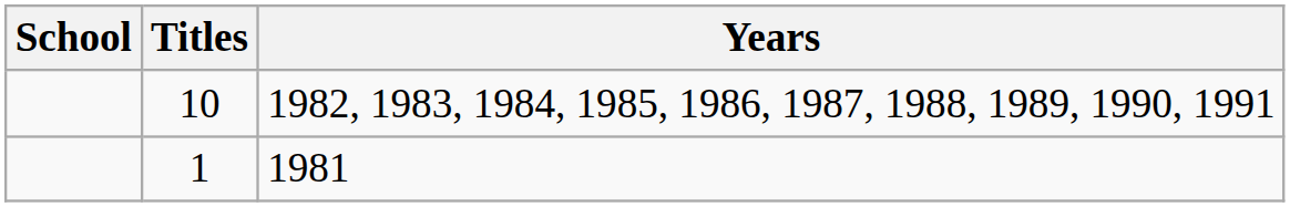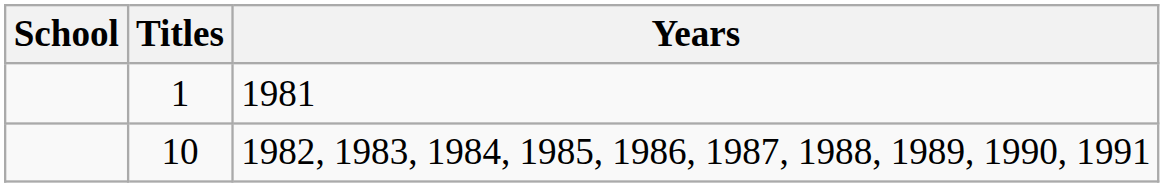 <table class="wikitable sortable" style=text-align:center>
 <tr>
 <th>School</th>
 <th>Titles</th>
 <th>Years</th>
 </tr>
 <tr>
 <td style=><em></em></td>
+<td>1</td>
+<td align=left>1981</td>
+</tr>
+<tr>
+<td style=><em></em></td>
 <td>10</td>
 <td align=left>1982, 1983, 1984, 1985, 1986, 1987, 1988, 1989, 1990, 1991</td>
 </tr>
-<tr>
-<td style=><em></em></td>
-<td>1</td>
-<td align=left>1981</td>
-</tr>
 </table>
